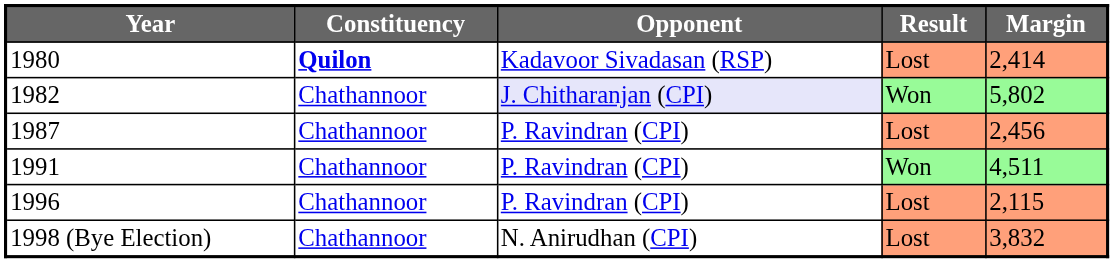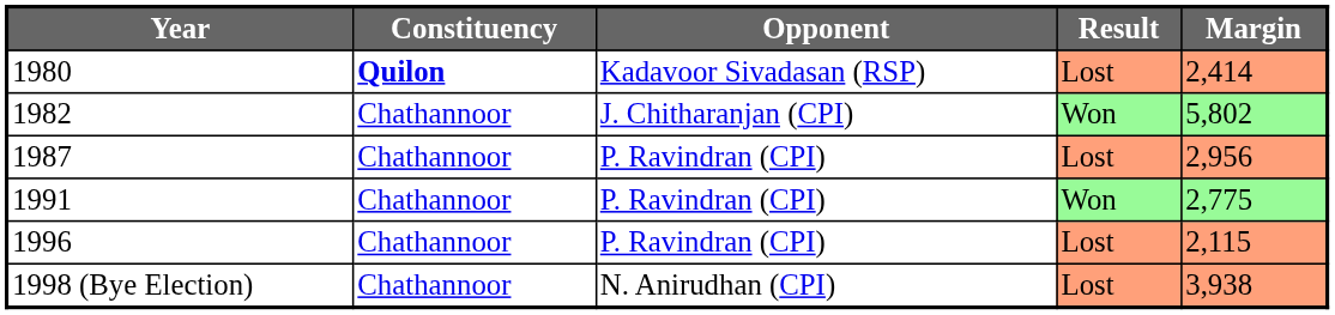 <table width="45%" cellpadding="2" cellspacing="0" border="1" style="border-collapse: collapse; border: 2px #000000 solid" style="font-size: 94%;">
 <tr>
 <th style="background-color:#666666; color:white">Year</th>
 <th style="background-color:#666666; color:white">Constituency</th>
 <th style="background-color:#666666; color:white">Opponent</th>
 <th style="background-color:#666666; color:white">Result</th>
 <th style="background-color:#666666; color:white">Margin</th>
 </tr>
 <tr --->
 <td>1980</td>
 <td><strong><a href='#'>Quilon</a></strong></td>
 <td><a href='#'>Kadavoor Sivadasan</a> (<a href='#'>RSP</a>)</td>
 <td style="background: #FFA07A;">Lost</td>
 <td style="background: #FFA07A;">2,414</td>
 </tr>
 <tr --->
 <td>1982</td>
 <td><a href='#'>Chathannoor</a></td>
-<td style="background: lavender;"><a href='#'>J. Chitharanjan</a> (<a href='#'>CPI</a>)</td>
+<td><a href='#'>J. Chitharanjan</a> (<a href='#'>CPI</a>)</td>
 <td style="background: #98FB98;">Won</td>
 <td style="background: #98FB98;">5,802</td>
 </tr>
 <tr --->
 <td>1987</td>
 <td><a href='#'>Chathannoor</a></td>
 <td><a href='#'>P. Ravindran</a> (<a href='#'>CPI</a>)</td>
 <td style="background: #FFA07A;">Lost</td>
-<td style="background: #FFA07A;">2,456</td>
+<td style="background: #FFA07A;">2,956</td>
 </tr>
 <tr --->
 <td>1991</td>
 <td><a href='#'>Chathannoor</a></td>
 <td><a href='#'>P. Ravindran</a> (<a href='#'>CPI</a>)</td>
 <td style="background: #98FB98;">Won</td>
-<td style="background: #98FB98;">4,511</td>
+<td style="background: #98FB98;">2,775</td>
 </tr>
 <tr --->
 <td>1996</td>
 <td><a href='#'>Chathannoor</a></td>
 <td><a href='#'>P. Ravindran</a> (<a href='#'>CPI</a>)</td>
 <td style="background: #FFA07A;">Lost</td>
 <td style="background: #FFA07A;">2,115</td>
 </tr>
 <tr --->
 <td>1998 (Bye Election)</td>
 <td><a href='#'>Chathannoor</a></td>
 <td>N. Anirudhan (<a href='#'>CPI</a>)</td>
 <td style="background: #FFA07A;">Lost</td>
-<td style="background: #FFA07A;">3,832</td>
+<td style="background: #FFA07A;">3,938</td>
 </tr>
 </table>
